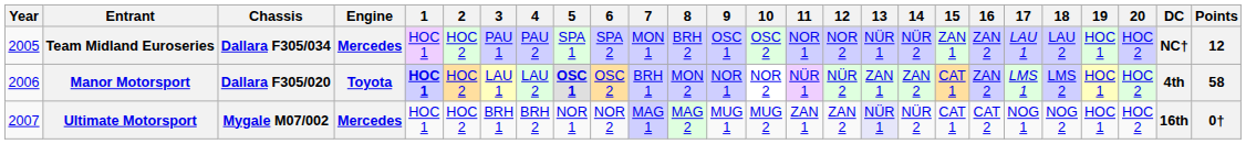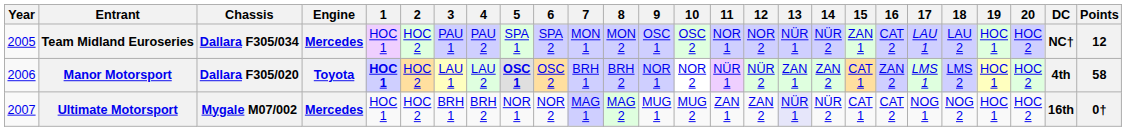 <table class="wikitable" style="text-align:center; font-size:85%">
 <tr>
 <th>Year</th>
 <th>Entrant</th>
 <th>Chassis</th>
 <th>Engine</th>
 <th>1</th>
 <th>2</th>
 <th>3</th>
 <th>4</th>
 <th>5</th>
 <th>6</th>
 <th>7</th>
 <th>8</th>
 <th>9</th>
 <th>10</th>
 <th>11</th>
 <th>12</th>
 <th>13</th>
 <th>14</th>
 <th>15</th>
 <th>16</th>
 <th>17</th>
 <th>18</th>
 <th>19</th>
 <th>20</th>
 <th>DC</th>
 <th>Points</th>
 </tr>
 <tr>
 <td><a href='#'>2005</a></td>
 <th nowrap>Team Midland Euroseries</th>
 <th nowrap><a href='#'>Dallara</a> F305/034</th>
 <th nowrap><a href='#'>Mercedes</a></th>
 <td style="background:#EFCFFF;"><a href='#'>HOC<br>1</a><br></td>
 <td style="background:#DFFFDF;"><a href='#'>HOC<br>2</a><br></td>
 <td style="background:#CFCFFF;"><a href='#'>PAU<br>1</a><br></td>
 <td style="background:#CFCFFF;"><a href='#'>PAU<br>2</a><br></td>
 <td style="background:#DFFFDF;"><a href='#'>SPA<br>1</a><br></td>
 <td style="background:#CFCFFF;"><a href='#'>SPA<br>2</a><br></td>
 <td style="background:#CFCFFF;"><a href='#'>MON<br>1</a><br></td>
-<td style="background:#CFCFFF;"><a href='#'>BRH<br>2</a><br></td>
+<td style="background:#CFCFFF;"><a href='#'>MON<br>2</a><br></td>
 <td style="background:#CFCFFF;"><a href='#'>OSC<br>1</a><br></td>
 <td style="background:#DFFFDF;"><a href='#'>OSC<br>2</a><br></td>
 <td style="background:#CFCFFF;"><a href='#'>NOR<br>1</a><br></td>
 <td style="background:#CFCFFF;"><a href='#'>NOR<br>2</a><br></td>
 <td style="background:#CFCFFF;"><a href='#'>NÜR<br>1</a><br></td>
 <td style="background:#CFCFFF;"><a href='#'>NÜR<br>2</a><br></td>
 <td style="background:#DFFFDF;"><a href='#'>ZAN<br>1</a><br></td>
-<td style="background:#CFCFFF;"><a href='#'>ZAN<br>2</a><br></td>
+<td style="background:#CFCFFF;"><a href='#'>CAT<br>2</a><br></td>
 <td style="background:#CFCFFF;"><em><a href='#'>LAU<br>1</a></em><br></td>
 <td style="background:#CFCFFF;"><a href='#'>LAU<br>2</a><br></td>
 <td style="background:#DFFFDF;"><a href='#'>HOC<br>1</a><br></td>
 <td style="background:#CFCFFF;"><a href='#'>HOC<br>2</a><br></td>
 <th>NC†</th>
 <th>12</th>
 </tr>
 <tr>
 <td><a href='#'>2006</a></td>
 <th nowrap><a href='#'>Manor Motorsport</a></th>
 <th nowrap><a href='#'>Dallara</a> F305/020</th>
 <th nowrap><a href='#'>Toyota</a></th>
 <td style="background:#CFCFFF;"><strong><a href='#'>HOC<br>1</a></strong><br></td>
 <td style="background:#FFDF9F;"><a href='#'>HOC<br>2</a><br></td>
 <td style="background:#FFFFBF;"><a href='#'>LAU<br>1</a><br></td>
 <td style="background:#DFFFDF;"><a href='#'>LAU<br>2</a><br></td>
 <td style="background:#DFDFDF;"><strong><a href='#'>OSC<br>1</a></strong><br></td>
 <td style="background:#FFDF9F;"><a href='#'>OSC<br>2</a><br></td>
 <td style="background:#CFCFFF;"><a href='#'>BRH<br>1</a><br></td>
-<td style="background:#CFCFFF;"><a href='#'>MON<br>2</a><br></td>
+<td style="background:#CFCFFF;"><a href='#'>BRH<br>2</a><br></td>
 <td style="background:#CFCFFF;"><a href='#'>NOR<br>1</a><br></td>
 <td style="background:#FFFFFF;"><a href='#'>NOR<br>2</a><br></td>
 <td style="background:#EFCFFF;"><a href='#'>NÜR<br>1</a><br></td>
 <td style="background:#DFFFDF;"><a href='#'>NÜR<br>2</a><br></td>
 <td style="background:#DFFFDF;"><a href='#'>ZAN<br>1</a><br></td>
 <td style="background:#DFFFDF;"><a href='#'>ZAN<br>2</a><br></td>
 <td style="background:#FFDF9F;"><a href='#'>CAT<br>1</a><br></td>
 <td style="background:#CFCFFF;"><a href='#'>ZAN<br>2</a><br></td>
 <td style="background:#DFFFDF;"><em><a href='#'>LMS<br>1</a></em><br></td>
 <td style="background:#CFCFFF;"><a href='#'>LMS<br>2</a><br></td>
 <td style="background:#FFFFBF;"><a href='#'>HOC<br>1</a><br></td>
 <td style="background:#DFFFDF;"><a href='#'>HOC<br>2</a><br></td>
 <th>4th</th>
 <th>58</th>
 </tr>
 <tr>
 <td><a href='#'>2007</a></td>
 <th nowrap><a href='#'>Ultimate Motorsport</a></th>
 <th nowrap><a href='#'>Mygale</a> M07/002</th>
 <th nowrap><a href='#'>Mercedes</a></th>
 <td><a href='#'>HOC<br>1</a></td>
 <td><a href='#'>HOC<br>2</a></td>
 <td><a href='#'>BRH<br>1</a></td>
 <td><a href='#'>BRH<br>2</a></td>
 <td><a href='#'>NOR<br>1</a></td>
 <td><a href='#'>NOR<br>2</a></td>
 <td style="background:#CFCFFF;"><a href='#'>MAG<br>1</a><br></td>
 <td style="background:#DFFFDF;"><a href='#'>MAG<br>2</a><br></td>
 <td><a href='#'>MUG<br>1</a></td>
 <td><a href='#'>MUG<br>2</a></td>
 <td><a href='#'>ZAN<br>1</a></td>
 <td><a href='#'>ZAN<br>2</a></td>
 <td style="background: lavender;"><a href='#'>NÜR<br>1</a></td>
 <td><a href='#'>NÜR<br>2</a></td>
 <td><a href='#'>CAT<br>1</a></td>
 <td><a href='#'>CAT<br>2</a></td>
 <td><a href='#'>NOG<br>1</a></td>
 <td><a href='#'>NOG<br>2</a></td>
 <td><a href='#'>HOC<br>1</a></td>
 <td><a href='#'>HOC<br>2</a></td>
 <th>16th</th>
 <th>0†</th>
 </tr>
 </table>
